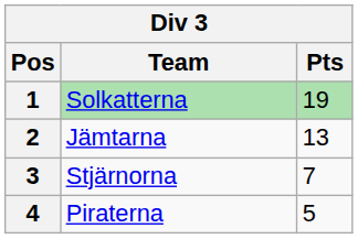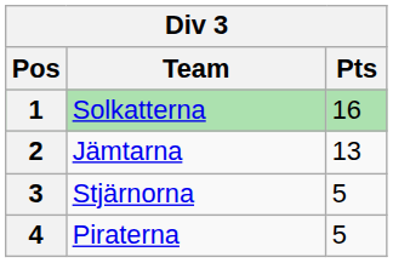 <table class="wikitable">
 <tr>
 <th colspan="3">Div 3</th>
 </tr>
 <tr>
 <th width=20>Pos</th>
 <th width=150>Team</th>
 <th width=30>Pts</th>
 </tr>
 <tr style="background:#ACE1AF;">
 <th>1</th>
 <td><a href='#'>Solkatterna</a></td>
-<td>19</td>
+<td>16</td>
 </tr>
 <tr>
 <th>2</th>
 <td><a href='#'>Jämtarna</a></td>
 <td>13</td>
 </tr>
 <tr>
 <th>3</th>
 <td><a href='#'>Stjärnorna</a></td>
-<td>7</td>
+<td>5</td>
 </tr>
 <tr>
 <th>4</th>
 <td><a href='#'>Piraterna</a></td>
 <td>5</td>
 </tr>
 </table>
